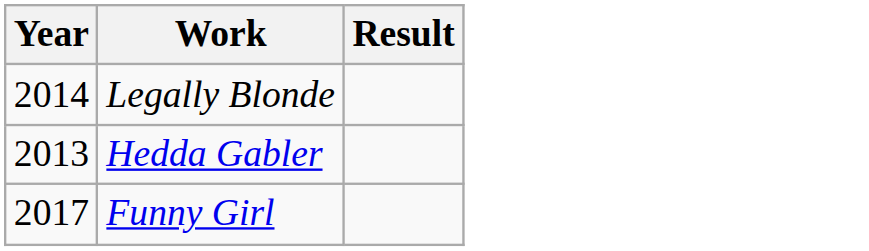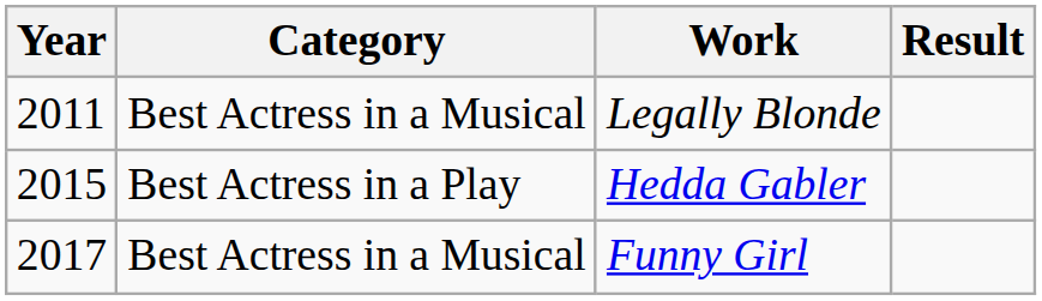 <table class="wikitable sortable">
 <tr>
 <th>Year</th>
+<th>Category</th>
 <th>Work</th>
 <th>Result</th>
 </tr>
 <tr>
-<td>2014</td>
+<td>2011</td>
+<td>Best Actress in a Musical</td>
 <td><em>Legally Blonde</em></td>
 <td></td>
 </tr>
 <tr>
-<td>2013</td>
+<td>2015</td>
+<td>Best Actress in a Play</td>
 <td><em><a href='#'>Hedda Gabler</a></em></td>
 <td></td>
 </tr>
 <tr>
 <td>2017</td>
+<td>Best Actress in a Musical</td>
 <td><em><a href='#'>Funny Girl</a></em></td>
 <td></td>
 </tr>
 </table>
